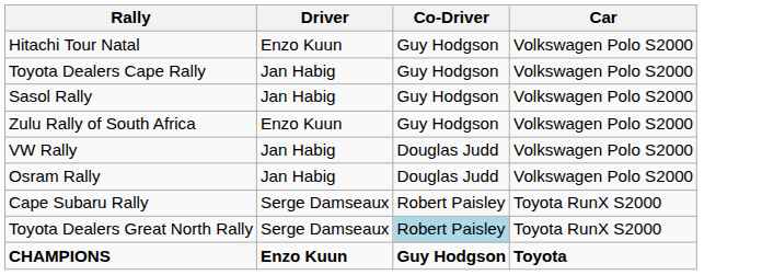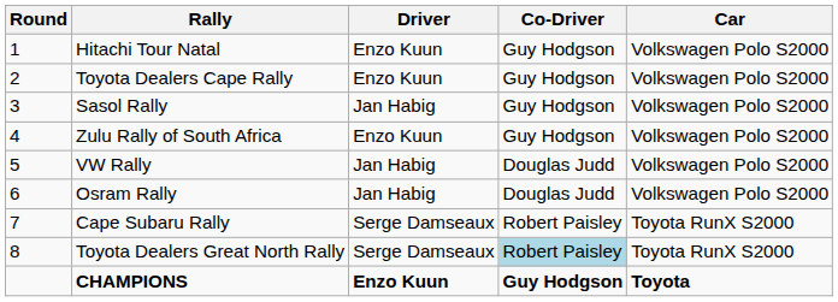 <table class="wikitable">
 <tr>
+<th>Round</th>
 <th>Rally</th>
 <th>Driver</th>
 <th>Co-Driver</th>
 <th>Car</th>
 </tr>
 <tr>
+<td>1</td>
 <td>Hitachi Tour Natal</td>
 <td>Enzo Kuun</td>
 <td>Guy Hodgson</td>
 <td>Volkswagen Polo S2000</td>
 </tr>
 <tr>
+<td>2</td>
 <td>Toyota Dealers Cape Rally</td>
-<td>Jan Habig</td>
+<td>Enzo Kuun</td>
 <td>Guy Hodgson</td>
 <td>Volkswagen Polo S2000</td>
 </tr>
 <tr>
+<td>3</td>
 <td>Sasol Rally</td>
 <td>Jan Habig</td>
 <td>Guy Hodgson</td>
 <td>Volkswagen Polo S2000</td>
 </tr>
 <tr>
+<td>4</td>
 <td>Zulu Rally of South Africa</td>
 <td>Enzo Kuun</td>
 <td>Guy Hodgson</td>
 <td>Volkswagen Polo S2000</td>
 </tr>
 <tr>
+<td>5</td>
 <td>VW Rally</td>
 <td>Jan Habig</td>
 <td>Douglas Judd</td>
 <td>Volkswagen Polo S2000</td>
 </tr>
 <tr>
+<td>6</td>
 <td>Osram Rally</td>
 <td>Jan Habig</td>
 <td>Douglas Judd</td>
 <td>Volkswagen Polo S2000</td>
 </tr>
 <tr>
+<td>7</td>
 <td>Cape Subaru Rally</td>
 <td>Serge Damseaux</td>
 <td>Robert Paisley</td>
 <td>Toyota RunX S2000</td>
 </tr>
 <tr>
+<td>8</td>
 <td>Toyota Dealers Great North Rally</td>
 <td>Serge Damseaux</td>
 <td style="background: lightblue;">Robert Paisley</td>
 <td>Toyota RunX S2000</td>
 </tr>
 <tr>
+<td></td>
 <td><strong>CHAMPIONS</strong></td>
 <td><strong>Enzo Kuun</strong></td>
 <td><strong>Guy Hodgson</strong></td>
 <td><strong>Toyota</strong></td>
 </tr>
 </table>
